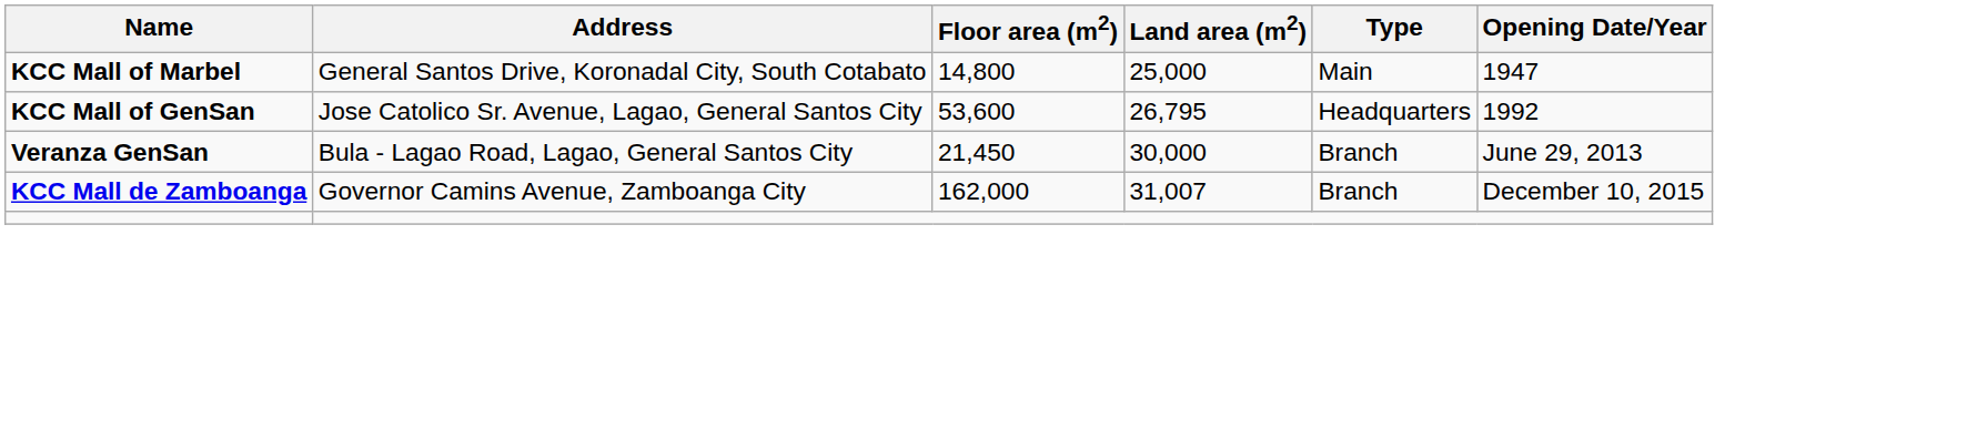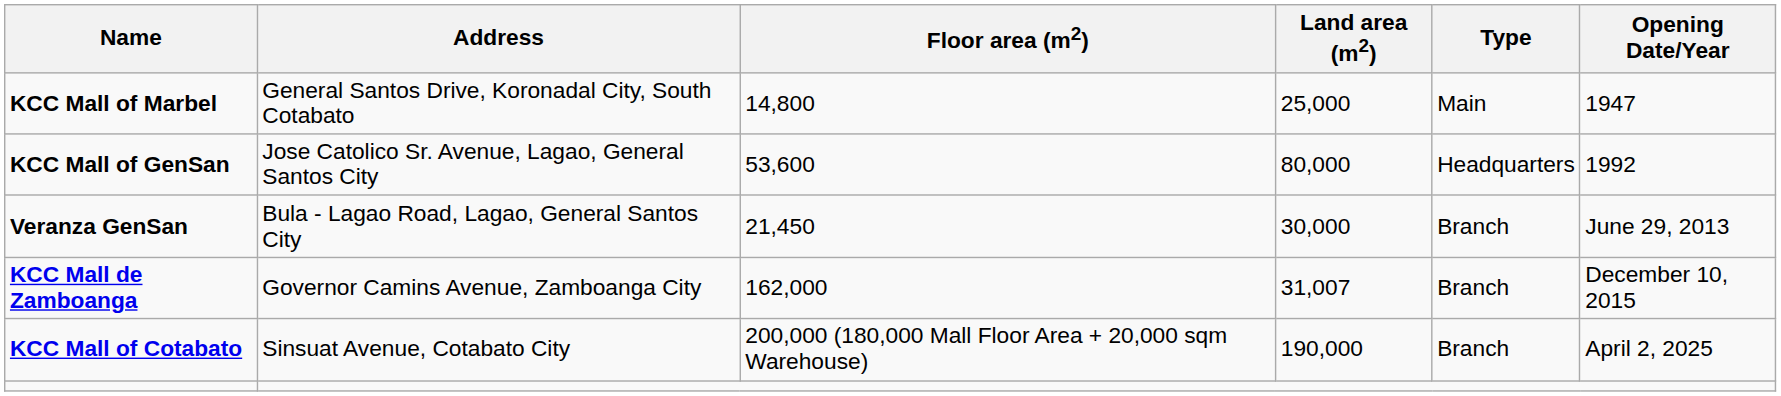 <table class="wikitable">
 <tr>
 <th>Name</th>
 <th>Address</th>
 <th>Floor area (m<sup>2</sup>)</th>
 <th>Land area (m<sup>2</sup>)</th>
 <th>Type</th>
 <th>Opening Date/Year</th>
 </tr>
 <tr>
 <td><strong>KCC Mall of Marbel</strong></td>
 <td>General Santos Drive, Koronadal City, South Cotabato</td>
 <td>14,800</td>
 <td>25,000</td>
 <td>Main</td>
 <td>1947</td>
 </tr>
 <tr>
 <td><strong>KCC Mall of GenSan</strong></td>
 <td>Jose Catolico Sr. Avenue, Lagao, General Santos City</td>
 <td>53,600</td>
-<td>26,795</td>
+<td>80,000</td>
 <td>Headquarters</td>
 <td>1992</td>
 </tr>
 <tr>
 <td><strong>Veranza GenSan</strong></td>
 <td>Bula - Lagao Road, Lagao, General Santos City</td>
 <td>21,450</td>
 <td>30,000</td>
 <td>Branch</td>
 <td>June 29, 2013</td>
 </tr>
 <tr>
 <td><strong><a href='#'>KCC Mall de Zamboanga</a></strong></td>
 <td>Governor Camins Avenue, Zamboanga City</td>
 <td>162,000</td>
 <td>31,007</td>
 <td>Branch</td>
 <td>December 10, 2015</td>
 </tr>
 <tr>
+<td><strong><a href='#'>KCC Mall of Cotabato</a></strong></td>
+<td>Sinsuat Avenue, Cotabato City</td>
+<td>200,000 (180,000 Mall Floor Area + 20,000 sqm Warehouse)</td>
+<td>190,000</td>
+<td>Branch</td>
+<td>April 2, 2025</td>
+</tr>
+<tr>
 <td></td>
 </tr>
 </table>
